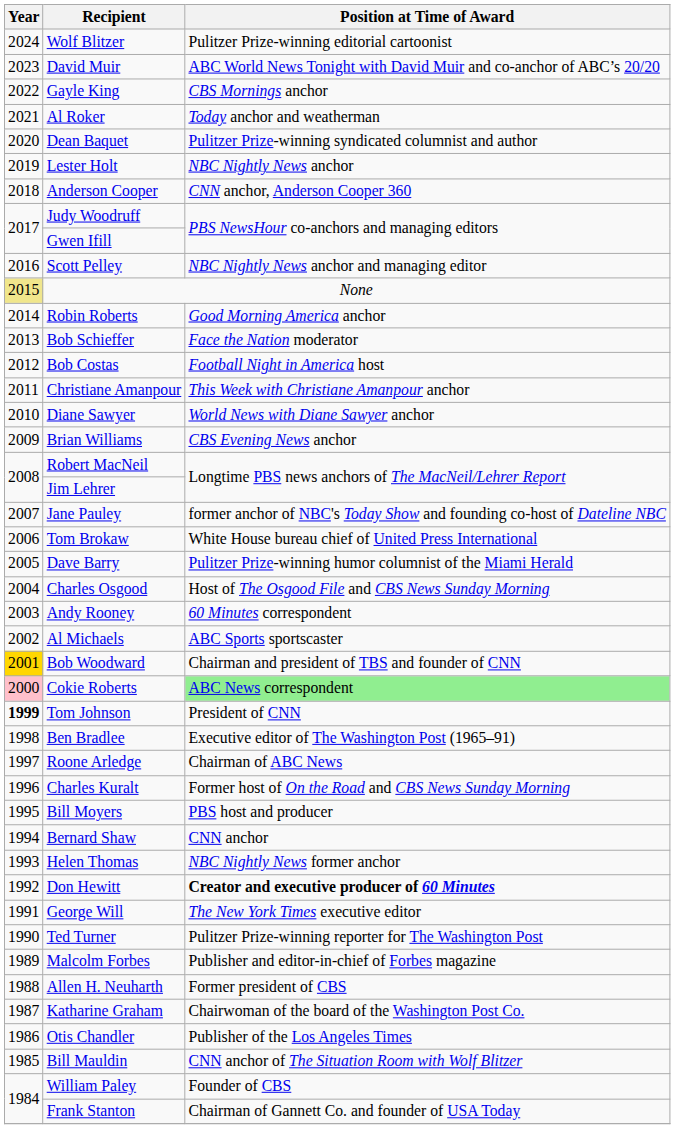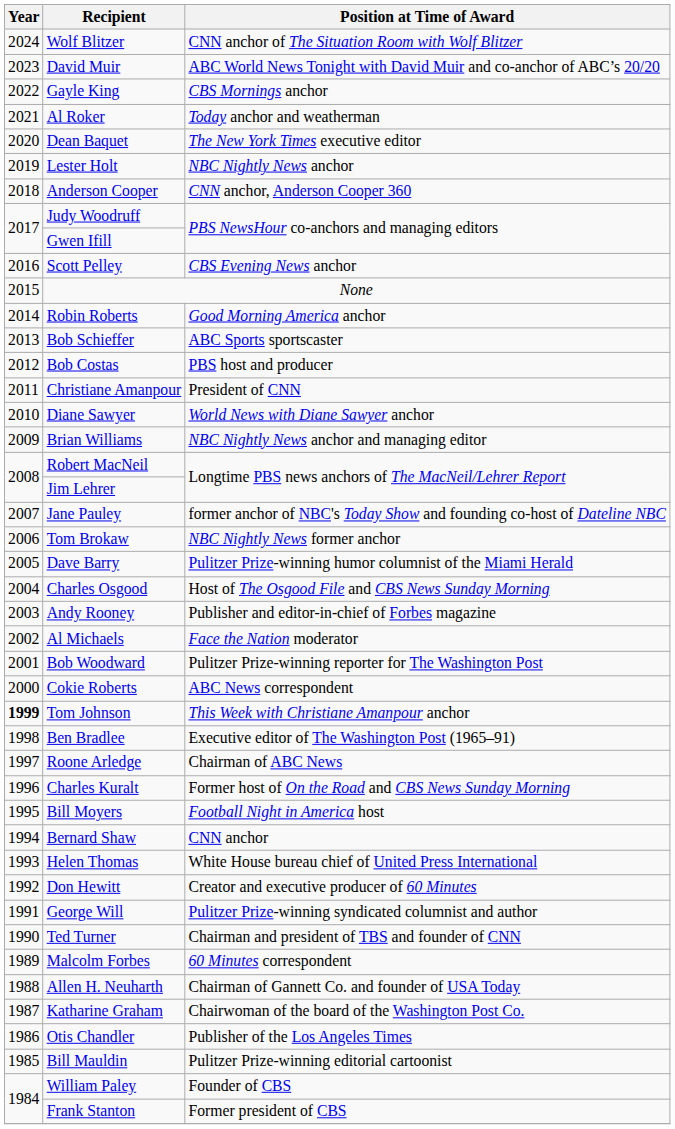 <table class="wikitable sortable">
 <tr>
 <th>Year</th>
 <th align="left">Recipient</th>
 <th align="left">Position at Time of Award</th>
 </tr>
 <tr>
 <td>2024</td>
 <td><a href='#'>Wolf Blitzer</a></td>
-<td>Pulitzer Prize-winning editorial cartoonist</td>
+<td><a href='#'>CNN</a> anchor of <em><a href='#'>The Situation Room with Wolf Blitzer</a></em></td>
 </tr>
 <tr>
 <td>2023</td>
 <td><a href='#'>David Muir</a></td>
 <td><a href='#'>ABC World News Tonight with David Muir</a> and co-anchor of ABC’s <a href='#'>20/20</a></td>
 </tr>
 <tr>
 <td>2022</td>
 <td><a href='#'>Gayle King</a></td>
 <td><em><a href='#'>CBS Mornings</a></em> anchor</td>
 </tr>
 <tr>
 <td>2021</td>
 <td><a href='#'>Al Roker</a></td>
 <td><em><a href='#'>Today</a></em> anchor and weatherman</td>
 </tr>
 <tr>
 <td>2020</td>
 <td><a href='#'>Dean Baquet</a></td>
-<td><a href='#'>Pulitzer Prize</a>-winning syndicated columnist and author</td>
+<td><em><a href='#'>The New York Times</a></em> executive editor</td>
 </tr>
 <tr>
 <td>2019</td>
 <td><a href='#'>Lester Holt</a></td>
 <td><em><a href='#'>NBC Nightly News</a></em> anchor</td>
 </tr>
 <tr>
 <td>2018</td>
 <td><a href='#'>Anderson Cooper</a></td>
 <td><em><a href='#'>CNN</a></em> anchor, <a href='#'>Anderson Cooper 360</a></td>
 </tr>
 <tr>
 <td rowspan="2">2017</td>
 <td><a href='#'>Judy Woodruff</a></td>
 <td rowspan="2"><em><a href='#'>PBS NewsHour</a></em> co-anchors and managing editors</td>
 </tr>
 <tr>
 <td><a href='#'>Gwen Ifill</a></td>
 </tr>
 <tr>
 <td>2016</td>
 <td><a href='#'>Scott Pelley</a></td>
-<td><em><a href='#'>NBC Nightly News</a></em> anchor and managing editor</td>
+<td><em><a href='#'>CBS Evening News</a></em> anchor</td>
 </tr>
 <tr>
-<td style="background: khaki;">2015</td>
+<td>2015</td>
 <td colspan="2" style="text-align:center;"><em>None</em></td>
 </tr>
 <tr>
 <td>2014</td>
 <td><a href='#'>Robin Roberts</a></td>
 <td><em><a href='#'>Good Morning America</a></em> anchor</td>
 </tr>
 <tr>
 <td>2013</td>
 <td><a href='#'>Bob Schieffer</a></td>
-<td><em><a href='#'>Face the Nation</a></em> moderator</td>
+<td><a href='#'>ABC Sports</a> sportscaster</td>
 </tr>
 <tr>
 <td>2012</td>
 <td><a href='#'>Bob Costas</a></td>
-<td><em><a href='#'>Football Night in America</a></em> host</td>
+<td><a href='#'>PBS</a> host and producer</td>
 </tr>
 <tr>
 <td>2011</td>
 <td><a href='#'>Christiane Amanpour</a></td>
-<td><em><a href='#'>This Week with Christiane Amanpour</a></em> anchor</td>
+<td>President of <a href='#'>CNN</a></td>
 </tr>
 <tr>
 <td>2010</td>
 <td><a href='#'>Diane Sawyer</a></td>
 <td><em><a href='#'>World News with Diane Sawyer</a></em> anchor</td>
 </tr>
 <tr>
 <td>2009</td>
 <td><a href='#'>Brian Williams</a></td>
-<td><em><a href='#'>CBS Evening News</a></em> anchor</td>
+<td><em><a href='#'>NBC Nightly News</a></em> anchor and managing editor</td>
 </tr>
 <tr>
 <td rowspan="2">2008</td>
 <td><a href='#'>Robert MacNeil</a></td>
 <td rowspan="2">Longtime <a href='#'>PBS</a> news anchors of <em><a href='#'>The MacNeil/Lehrer Report</a></em></td>
 </tr>
 <tr>
 <td><a href='#'>Jim Lehrer</a></td>
 </tr>
 <tr>
 <td>2007</td>
 <td><a href='#'>Jane Pauley</a></td>
 <td>former anchor of <a href='#'>NBC</a>'s <em><a href='#'>Today Show</a></em> and founding co-host of <em><a href='#'>Dateline NBC</a></em></td>
 </tr>
 <tr>
 <td>2006</td>
 <td><a href='#'>Tom Brokaw</a></td>
-<td>White House bureau chief of <a href='#'>United Press International</a></td>
+<td><em><a href='#'>NBC Nightly News</a></em> former anchor</td>
 </tr>
 <tr>
 <td>2005</td>
 <td><a href='#'>Dave Barry</a></td>
 <td><a href='#'>Pulitzer Prize</a>-winning humor columnist of the <a href='#'>Miami Herald</a></td>
 </tr>
 <tr>
 <td>2004</td>
 <td><a href='#'>Charles Osgood</a></td>
 <td>Host of <em><a href='#'>The Osgood File</a></em> and <em><a href='#'>CBS News Sunday Morning</a></em></td>
 </tr>
 <tr>
 <td>2003</td>
 <td><a href='#'>Andy Rooney</a></td>
-<td><em><a href='#'>60 Minutes</a></em> correspondent</td>
+<td>Publisher and editor-in-chief of <a href='#'>Forbes</a> magazine</td>
 </tr>
 <tr>
 <td>2002</td>
 <td><a href='#'>Al Michaels</a></td>
-<td><a href='#'>ABC Sports</a> sportscaster</td>
+<td><em><a href='#'>Face the Nation</a></em> moderator</td>
 </tr>
 <tr>
-<td style="background: gold;">2001</td>
+<td>2001</td>
 <td><a href='#'>Bob Woodward</a></td>
-<td>Chairman and president of <a href='#'>TBS</a> and founder of <a href='#'>CNN</a></td>
+<td>Pulitzer Prize-winning reporter for <a href='#'>The Washington Post</a></td>
 </tr>
 <tr>
-<td style="background: pink;">2000</td>
+<td>2000</td>
 <td><a href='#'>Cokie Roberts</a></td>
-<td style="background: lightgreen;"><a href='#'>ABC News</a> correspondent</td>
+<td><a href='#'>ABC News</a> correspondent</td>
 </tr>
 <tr>
 <td><strong>1999</strong></td>
 <td><a href='#'>Tom Johnson</a></td>
-<td>President of <a href='#'>CNN</a></td>
+<td><em><a href='#'>This Week with Christiane Amanpour</a></em> anchor</td>
 </tr>
 <tr>
 <td>1998</td>
 <td><a href='#'>Ben Bradlee</a></td>
 <td>Executive editor of <a href='#'>The Washington Post</a> (1965–91)</td>
 </tr>
 <tr>
 <td>1997</td>
 <td><a href='#'>Roone Arledge</a></td>
 <td>Chairman of <a href='#'>ABC News</a></td>
 </tr>
 <tr>
 <td>1996</td>
 <td><a href='#'>Charles Kuralt</a></td>
 <td>Former host of <em><a href='#'>On the Road</a></em> and <em><a href='#'>CBS News Sunday Morning</a></em></td>
 </tr>
 <tr>
 <td>1995</td>
 <td><a href='#'>Bill Moyers</a></td>
-<td><a href='#'>PBS</a> host and producer</td>
+<td><em><a href='#'>Football Night in America</a></em> host</td>
 </tr>
 <tr>
 <td>1994</td>
 <td><a href='#'>Bernard Shaw</a></td>
 <td><a href='#'>CNN</a> anchor</td>
 </tr>
 <tr>
 <td>1993</td>
 <td><a href='#'>Helen Thomas</a></td>
-<td><em><a href='#'>NBC Nightly News</a></em> former anchor</td>
+<td>White House bureau chief of <a href='#'>United Press International</a></td>
 </tr>
 <tr>
 <td>1992</td>
 <td><a href='#'>Don Hewitt</a></td>
-<td><strong>Creator and executive producer of <em><a href='#'>60 Minutes</a></em></strong></td>
+<td>Creator and executive producer of <em><a href='#'>60 Minutes</a></em></td>
 </tr>
 <tr>
 <td>1991</td>
 <td><a href='#'>George Will</a></td>
-<td><em><a href='#'>The New York Times</a></em> executive editor</td>
+<td><a href='#'>Pulitzer Prize</a>-winning syndicated columnist and author</td>
 </tr>
 <tr>
 <td>1990</td>
 <td><a href='#'>Ted Turner</a></td>
-<td>Pulitzer Prize-winning reporter for <a href='#'>The Washington Post</a></td>
+<td>Chairman and president of <a href='#'>TBS</a> and founder of <a href='#'>CNN</a></td>
 </tr>
 <tr>
 <td>1989</td>
 <td><a href='#'>Malcolm Forbes</a></td>
-<td>Publisher and editor-in-chief of <a href='#'>Forbes</a> magazine</td>
+<td><em><a href='#'>60 Minutes</a></em> correspondent</td>
 </tr>
 <tr>
 <td>1988</td>
 <td><a href='#'>Allen H. Neuharth</a></td>
-<td>Former president of <a href='#'>CBS</a></td>
+<td>Chairman of Gannett Co. and founder of <a href='#'>USA Today</a></td>
 </tr>
 <tr>
 <td>1987</td>
 <td><a href='#'>Katharine Graham</a></td>
 <td>Chairwoman of the board of the <a href='#'>Washington Post Co.</a></td>
 </tr>
 <tr>
 <td>1986</td>
 <td><a href='#'>Otis Chandler</a></td>
 <td>Publisher of the <a href='#'>Los Angeles Times</a></td>
 </tr>
 <tr>
 <td>1985</td>
 <td><a href='#'>Bill Mauldin</a></td>
-<td><a href='#'>CNN</a> anchor of <em><a href='#'>The Situation Room with Wolf Blitzer</a></em></td>
+<td>Pulitzer Prize-winning editorial cartoonist</td>
 </tr>
 <tr>
 <td rowspan="2">1984</td>
 <td><a href='#'>William Paley</a></td>
 <td>Founder of <a href='#'>CBS</a></td>
 </tr>
 <tr>
 <td><a href='#'>Frank Stanton</a></td>
-<td>Chairman of Gannett Co. and founder of <a href='#'>USA Today</a></td>
+<td>Former president of <a href='#'>CBS</a></td>
 </tr>
 <tr>
 </tr>
 </table>
